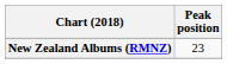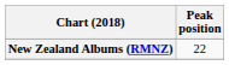 <table class="wikitable sortable plainrowheaders" style="text-align:center">
 <tr>
 <th scope="col">Chart (2018)</th>
 <th scope="col">Peak<br>position</th>
 </tr>
 <tr>
 </tr>
 <tr>
 </tr>
 <tr>
 </tr>
 <tr>
 </tr>
 <tr>
 </tr>
 <tr>
 </tr>
 <tr>
 </tr>
 <tr>
 </tr>
 <tr>
 </tr>
 <tr>
 <th scope="row">New Zealand Albums (<a href='#'>RMNZ</a>)</th>
-<td>23</td>
+<td>22</td>
 </tr>
 <tr>
 </tr>
 <tr>
 </tr>
 <tr>
 </tr>
 <tr>
 </tr>
 </table>
